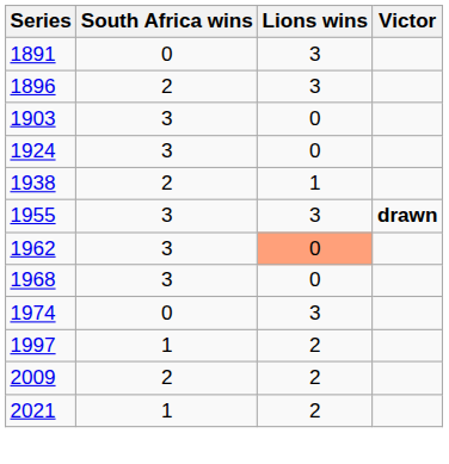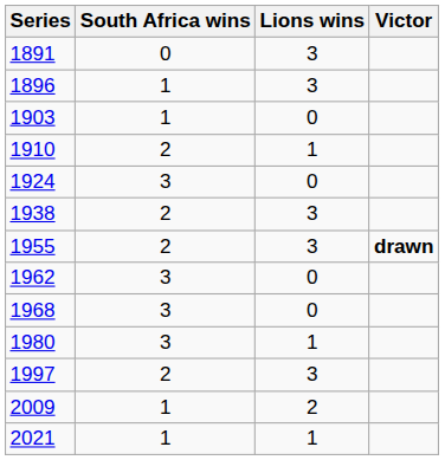 <table class="wikitable">
 <tr>
 <th>Series</th>
 <th>South Africa wins</th>
 <th>Lions wins</th>
 <th>Victor</th>
 </tr>
 <tr>
 <td><a href='#'>1891</a></td>
 <td style="text-align:center">0</td>
 <td style="text-align:center">3</td>
 <td></td>
 </tr>
 <tr>
 <td><a href='#'>1896</a></td>
-<td style="text-align:center">2</td>
+<td style="text-align:center">1</td>
 <td style="text-align:center">3</td>
 <td></td>
 </tr>
 <tr>
 <td><a href='#'>1903</a></td>
-<td style="text-align:center">3</td>
+<td style="text-align:center">1</td>
 <td style="text-align:center">0</td>
+<td></td>
+</tr>
+<tr>
+<td><a href='#'>1910</a></td>
+<td style="text-align:center">2</td>
+<td style="text-align:center">1</td>
 <td></td>
 </tr>
 <tr>
 <td><a href='#'>1924</a></td>
 <td style="text-align:center">3</td>
 <td style="text-align:center">0</td>
 <td></td>
 </tr>
 <tr>
 <td><a href='#'>1938</a></td>
 <td style="text-align:center">2</td>
-<td style="text-align:center">1</td>
+<td style="text-align:center">3</td>
 <td></td>
 </tr>
 <tr>
 <td><a href='#'>1955</a></td>
-<td style="text-align:center">3</td>
+<td style="text-align:center">2</td>
 <td style="text-align:center">3</td>
 <td><strong>drawn</strong></td>
 </tr>
 <tr>
 <td><a href='#'>1962</a></td>
 <td style="text-align:center">3</td>
-<td style="background: lightsalmon; text-align:center">0</td>
+<td style="text-align:center">0</td>
 <td></td>
 </tr>
 <tr>
 <td><a href='#'>1968</a></td>
 <td style="text-align:center">3</td>
 <td style="text-align:center">0</td>
 <td></td>
 </tr>
 <tr>
-<td><a href='#'>1974</a></td>
-<td style="text-align:center">0</td>
+<td><a href='#'>1980</a></td>
+<td style="text-align:center">3</td>
+<td style="text-align:center">1</td>
+<td></td>
+</tr>
+<tr>
+<td><a href='#'>1997</a></td>
+<td style="text-align:center">2</td>
 <td style="text-align:center">3</td>
 <td></td>
 </tr>
 <tr>
-<td><a href='#'>1997</a></td>
+<td><a href='#'>2009</a></td>
 <td style="text-align:center">1</td>
-<td style="text-align:center">2</td>
-<td></td>
-</tr>
-<tr>
-<td><a href='#'>2009</a></td>
-<td style="text-align:center">2</td>
 <td style="text-align:center">2</td>
 <td></td>
 </tr>
 <tr>
 <td><a href='#'>2021</a></td>
 <td style="text-align:center">1</td>
-<td style="text-align:center">2</td>
+<td style="text-align:center">1</td>
 <td></td>
 </tr>
 </table>
